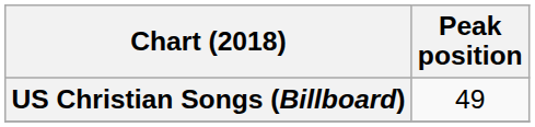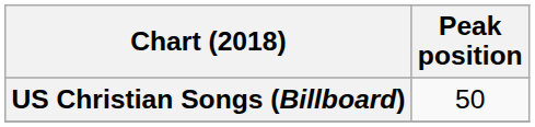 <table class="wikitable sortable plainrowheaders" style="text-align:center">
 <tr>
 <th scope="col">Chart (2018)</th>
 <th scope="col">Peak<br>position</th>
 </tr>
 <tr>
 <th scope="row">US Christian Songs (<em>Billboard</em>)</th>
-<td>49</td>
+<td>50</td>
 </tr>
 <tr>
 </tr>
 </table>
